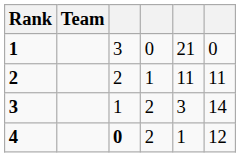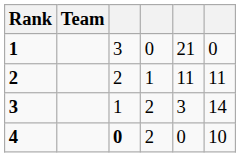 <table class="wikitable">
 <tr>
 <th>Rank</th>
 <th>Team</th>
 <th width=20></th>
 <th width=20></th>
 <th width=20></th>
 <th width=20></th>
 </tr>
 <tr>
 <td><strong>1</strong></td>
 <td></td>
 <td>3</td>
 <td>0</td>
 <td>21</td>
 <td>0</td>
 </tr>
 <tr>
 <td><strong>2</strong></td>
 <td></td>
 <td>2</td>
 <td>1</td>
 <td>11</td>
 <td>11</td>
 </tr>
 <tr>
 <td><strong>3</strong></td>
 <td></td>
 <td>1</td>
 <td>2</td>
 <td>3</td>
 <td>14</td>
 </tr>
 <tr>
 <td><strong>4</strong></td>
 <td></td>
 <td><strong>0</strong></td>
 <td>2</td>
-<td>1</td>
-<td>12</td>
+<td>0</td>
+<td>10</td>
 </tr>
 </table>
